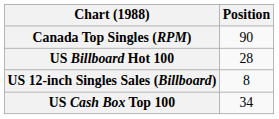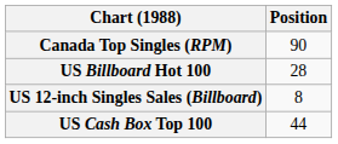 <table class="wikitable sortable plainrowheaders" style="text-align:center">
 <tr>
 <th scope="col">Chart (1988)</th>
 <th scope="col">Position</th>
 </tr>
 <tr>
 <th scope="row">Canada Top Singles (<em>RPM</em>)</th>
 <td>90</td>
 </tr>
 <tr>
 <th scope="row">US <em>Billboard</em> Hot 100</th>
 <td>28</td>
 </tr>
 <tr>
 <th scope="row">US 12-inch Singles Sales (<em>Billboard</em>)</th>
 <td>8</td>
 </tr>
 <tr>
 <th scope="row">US <em>Cash Box</em> Top 100</th>
-<td>34</td>
+<td>44</td>
 </tr>
 </table>
